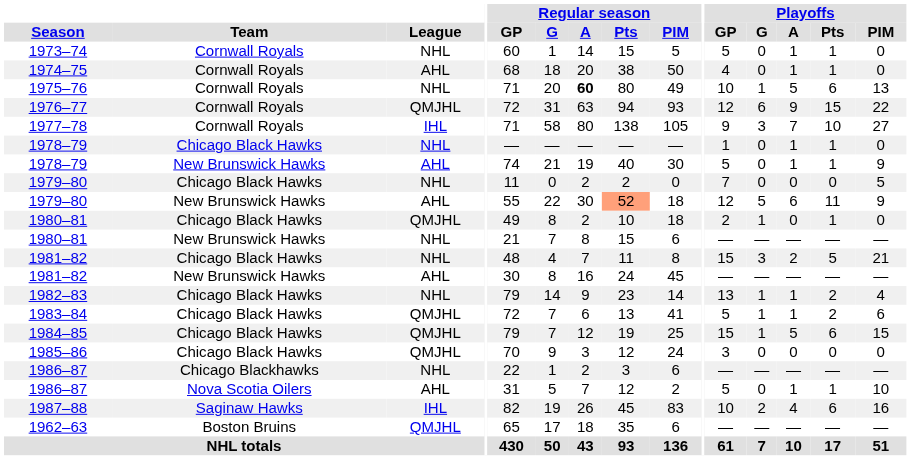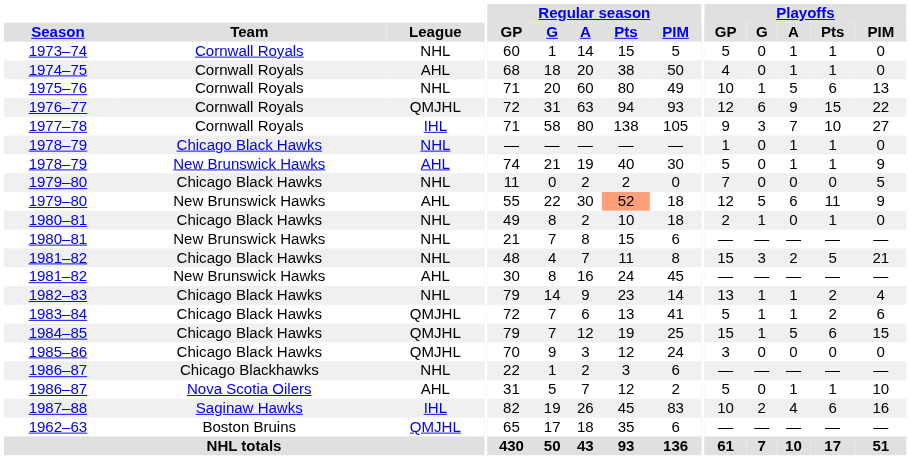 <table border="0" cellpadding="1" cellspacing="0" style="text-align:center; width:60em">
 <tr bgcolor="#e0e0e0">
 <th colspan="3" bgcolor="#ffffff"></th>
 <th rowspan="100" bgcolor="#ffffff"></th>
 <th colspan="5"><a href='#'>Regular season</a></th>
 <th rowspan="100" bgcolor="#ffffff"></th>
 <th colspan="5"><a href='#'>Playoffs</a></th>
 </tr>
 <tr bgcolor="#e0e0e0">
 <th><a href='#'>Season</a></th>
 <th>Team</th>
 <th>League</th>
 <th>GP</th>
 <th><a href='#'>G</a></th>
 <th><a href='#'>A</a></th>
 <th><a href='#'>Pts</a></th>
 <th><a href='#'>PIM</a></th>
 <th>GP</th>
 <th>G</th>
 <th>A</th>
 <th>Pts</th>
 <th>PIM</th>
 </tr>
 <tr>
 <td><a href='#'>1973–74</a></td>
 <td><a href='#'>Cornwall Royals</a></td>
 <td>NHL</td>
 <td>60</td>
 <td>1</td>
 <td>14</td>
 <td>15</td>
 <td>5</td>
 <td>5</td>
 <td>0</td>
 <td>1</td>
 <td>1</td>
 <td>0</td>
 </tr>
 <tr bgcolor="#f0f0f0">
 <td><a href='#'>1974–75</a></td>
 <td>Cornwall Royals</td>
 <td>AHL</td>
 <td>68</td>
 <td>18</td>
 <td>20</td>
 <td>38</td>
 <td>50</td>
 <td>4</td>
 <td>0</td>
 <td>1</td>
 <td>1</td>
 <td>0</td>
 </tr>
 <tr>
 <td><a href='#'>1975–76</a></td>
 <td>Cornwall Royals</td>
 <td>NHL</td>
 <td>71</td>
 <td>20</td>
-<td><strong>60</strong></td>
+<td>60</td>
 <td>80</td>
 <td>49</td>
 <td>10</td>
 <td>1</td>
 <td>5</td>
 <td>6</td>
 <td>13</td>
 </tr>
 <tr bgcolor="#f0f0f0">
 <td><a href='#'>1976–77</a></td>
 <td>Cornwall Royals</td>
 <td>QMJHL</td>
 <td>72</td>
 <td>31</td>
 <td>63</td>
 <td>94</td>
 <td>93</td>
 <td>12</td>
 <td>6</td>
 <td>9</td>
 <td>15</td>
 <td>22</td>
 </tr>
 <tr>
 <td><a href='#'>1977–78</a></td>
 <td>Cornwall Royals</td>
 <td><a href='#'>IHL</a></td>
 <td>71</td>
 <td>58</td>
 <td>80</td>
 <td>138</td>
 <td>105</td>
 <td>9</td>
 <td>3</td>
 <td>7</td>
 <td>10</td>
 <td>27</td>
 </tr>
 <tr bgcolor="#f0f0f0">
 <td><a href='#'>1978–79</a></td>
 <td><a href='#'>Chicago Black Hawks</a></td>
 <td><a href='#'>NHL</a></td>
 <td>—</td>
 <td>—</td>
 <td>—</td>
 <td>—</td>
 <td>—</td>
 <td>1</td>
 <td>0</td>
 <td>1</td>
 <td>1</td>
 <td>0</td>
 </tr>
 <tr>
 <td><a href='#'>1978–79</a></td>
 <td><a href='#'>New Brunswick Hawks</a></td>
 <td><a href='#'>AHL</a></td>
 <td>74</td>
 <td>21</td>
 <td>19</td>
 <td>40</td>
 <td>30</td>
 <td>5</td>
 <td>0</td>
 <td>1</td>
 <td>1</td>
 <td>9</td>
 </tr>
 <tr bgcolor="#f0f0f0">
 <td><a href='#'>1979–80</a></td>
 <td>Chicago Black Hawks</td>
 <td>NHL</td>
 <td>11</td>
 <td>0</td>
 <td>2</td>
 <td>2</td>
 <td>0</td>
 <td>7</td>
 <td>0</td>
 <td>0</td>
 <td>0</td>
 <td>5</td>
 </tr>
 <tr>
 <td><a href='#'>1979–80</a></td>
 <td>New Brunswick Hawks</td>
 <td>AHL</td>
 <td>55</td>
 <td>22</td>
 <td>30</td>
 <td style="background: lightsalmon;">52</td>
 <td>18</td>
 <td>12</td>
 <td>5</td>
 <td>6</td>
 <td>11</td>
 <td>9</td>
 </tr>
 <tr bgcolor="#f0f0f0">
 <td><a href='#'>1980–81</a></td>
 <td>Chicago Black Hawks</td>
-<td>QMJHL</td>
+<td>NHL</td>
 <td>49</td>
 <td>8</td>
 <td>2</td>
 <td>10</td>
 <td>18</td>
 <td>2</td>
 <td>1</td>
 <td>0</td>
 <td>1</td>
 <td>0</td>
 </tr>
 <tr>
 <td><a href='#'>1980–81</a></td>
 <td>New Brunswick Hawks</td>
 <td>NHL</td>
 <td>21</td>
 <td>7</td>
 <td>8</td>
 <td>15</td>
 <td>6</td>
 <td>—</td>
 <td>—</td>
 <td>—</td>
 <td>—</td>
 <td>—</td>
 </tr>
 <tr bgcolor="#f0f0f0">
 <td><a href='#'>1981–82</a></td>
 <td>Chicago Black Hawks</td>
 <td>NHL</td>
 <td>48</td>
 <td>4</td>
 <td>7</td>
 <td>11</td>
 <td>8</td>
 <td>15</td>
 <td>3</td>
 <td>2</td>
 <td>5</td>
 <td>21</td>
 </tr>
 <tr>
 <td><a href='#'>1981–82</a></td>
 <td>New Brunswick Hawks</td>
 <td>AHL</td>
 <td>30</td>
 <td>8</td>
 <td>16</td>
 <td>24</td>
 <td>45</td>
 <td>—</td>
 <td>—</td>
 <td>—</td>
 <td>—</td>
 <td>—</td>
 </tr>
 <tr bgcolor="#f0f0f0">
 <td><a href='#'>1982–83</a></td>
 <td>Chicago Black Hawks</td>
 <td>NHL</td>
 <td>79</td>
 <td>14</td>
 <td>9</td>
 <td>23</td>
 <td>14</td>
 <td>13</td>
 <td>1</td>
 <td>1</td>
 <td>2</td>
 <td>4</td>
 </tr>
 <tr>
 <td><a href='#'>1983–84</a></td>
 <td>Chicago Black Hawks</td>
 <td>QMJHL</td>
 <td>72</td>
 <td>7</td>
 <td>6</td>
 <td>13</td>
 <td>41</td>
 <td>5</td>
 <td>1</td>
 <td>1</td>
 <td>2</td>
 <td>6</td>
 </tr>
 <tr bgcolor="#f0f0f0">
 <td><a href='#'>1984–85</a></td>
 <td>Chicago Black Hawks</td>
 <td>QMJHL</td>
 <td>79</td>
 <td>7</td>
 <td>12</td>
 <td>19</td>
 <td>25</td>
 <td>15</td>
 <td>1</td>
 <td>5</td>
 <td>6</td>
 <td>15</td>
 </tr>
 <tr>
 <td><a href='#'>1985–86</a></td>
 <td>Chicago Black Hawks</td>
 <td>QMJHL</td>
 <td>70</td>
 <td>9</td>
 <td>3</td>
 <td>12</td>
 <td>24</td>
 <td>3</td>
 <td>0</td>
 <td>0</td>
 <td>0</td>
 <td>0</td>
 </tr>
 <tr bgcolor="#f0f0f0">
 <td><a href='#'>1986–87</a></td>
 <td>Chicago Blackhawks</td>
 <td>NHL</td>
 <td>22</td>
 <td>1</td>
 <td>2</td>
 <td>3</td>
 <td>6</td>
 <td>—</td>
 <td>—</td>
 <td>—</td>
 <td>—</td>
 <td>—</td>
 </tr>
 <tr>
 <td><a href='#'>1986–87</a></td>
 <td><a href='#'>Nova Scotia Oilers</a></td>
 <td>AHL</td>
 <td>31</td>
 <td>5</td>
 <td>7</td>
 <td>12</td>
 <td>2</td>
 <td>5</td>
 <td>0</td>
 <td>1</td>
 <td>1</td>
 <td>10</td>
 </tr>
 <tr bgcolor="#f0f0f0">
 <td><a href='#'>1987–88</a></td>
 <td><a href='#'>Saginaw Hawks</a></td>
 <td><a href='#'>IHL</a></td>
 <td>82</td>
 <td>19</td>
 <td>26</td>
 <td>45</td>
 <td>83</td>
 <td>10</td>
 <td>2</td>
 <td>4</td>
 <td>6</td>
 <td>16</td>
 </tr>
 <tr>
 <td><a href='#'>1962–63</a></td>
 <td>Boston Bruins</td>
 <td><a href='#'>QMJHL</a></td>
 <td>65</td>
 <td>17</td>
 <td>18</td>
 <td>35</td>
 <td>6</td>
 <td>—</td>
 <td>—</td>
 <td>—</td>
 <td>—</td>
 <td>—</td>
 </tr>
 <tr bgcolor="#e0e0e0">
 <th colspan="3">NHL totals</th>
 <th>430</th>
 <th>50</th>
 <th>43</th>
 <th>93</th>
 <th>136</th>
 <th>61</th>
 <th>7</th>
 <th>10</th>
 <th>17</th>
 <th>51</th>
 </tr>
 </table>
